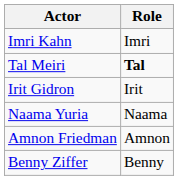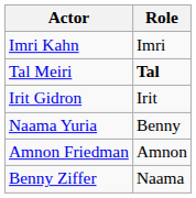 <table class="wikitable">
 <tr>
 <th>Actor</th>
 <th>Role</th>
 </tr>
 <tr>
 <td><a href='#'>Imri Kahn</a></td>
 <td>Imri</td>
 </tr>
 <tr>
 <td><a href='#'>Tal Meiri</a></td>
 <td><strong>Tal</strong></td>
 </tr>
 <tr>
 <td><a href='#'>Irit Gidron</a></td>
 <td>Irit</td>
 </tr>
 <tr>
 <td><a href='#'>Naama Yuria</a></td>
-<td>Naama</td>
+<td>Benny</td>
 </tr>
 <tr>
 <td><a href='#'>Amnon Friedman</a></td>
 <td>Amnon</td>
 </tr>
 <tr>
 <td><a href='#'>Benny Ziffer</a></td>
-<td>Benny</td>
+<td>Naama</td>
 </tr>
 </table>
